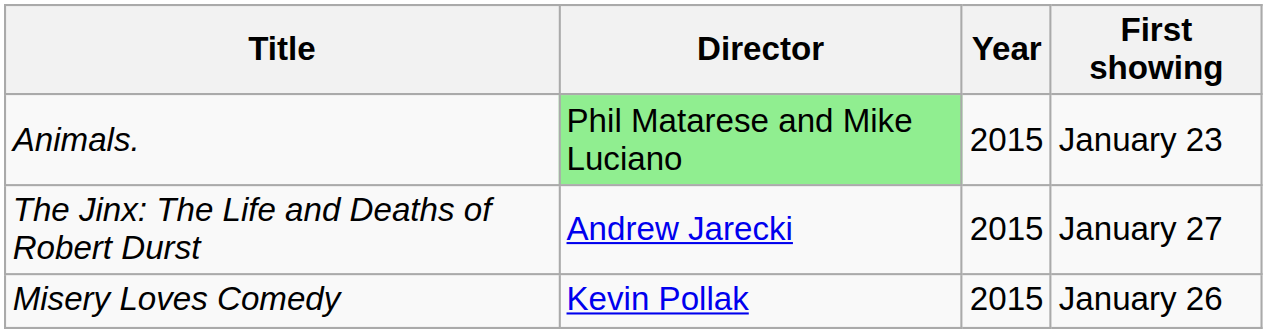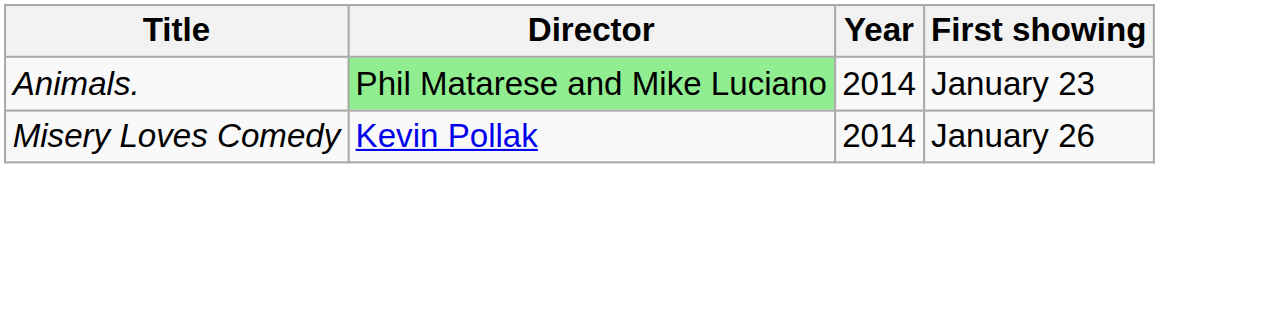 <table class="wikitable sortable">
 <tr>
 <th>Title</th>
 <th>Director</th>
 <th>Year</th>
 <th>First showing</th>
 </tr>
 <tr>
 <td><em>Animals.</em></td>
 <td style="background: lightgreen;">Phil Matarese and Mike Luciano</td>
-<td>2015</td>
+<td>2014</td>
 <td>January 23</td>
-</tr>
-<tr>
-<td><em>The Jinx: The Life and Deaths of Robert Durst</em></td>
-<td><a href='#'>Andrew Jarecki</a></td>
-<td>2015</td>
-<td>January 27</td>
 </tr>
 <tr>
 <td><em>Misery Loves Comedy</em></td>
 <td><a href='#'>Kevin Pollak</a></td>
-<td>2015</td>
+<td>2014</td>
 <td>January 26</td>
 </tr>
 </table>
